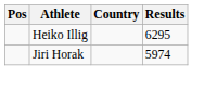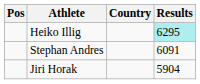 <table class="wikitable wikble">
 <tr>
 <th>Pos</th>
 <th>Athlete</th>
 <th>Country</th>
 <th>Results</th>
 </tr>
 <tr>
 <td align="center"></td>
 <td>Heiko Illig</td>
 <td></td>
-<td>6295</td>
+<td style="background: paleturquoise;">6295</td>
+</tr>
+<tr>
+<td align="center"></td>
+<td>Stephan Andres</td>
+<td></td>
+<td>6091</td>
 </tr>
 <tr>
 <td align="center"></td>
 <td>Jiri Horak</td>
 <td></td>
-<td>5974</td>
+<td>5904</td>
 </tr>
 </table>
